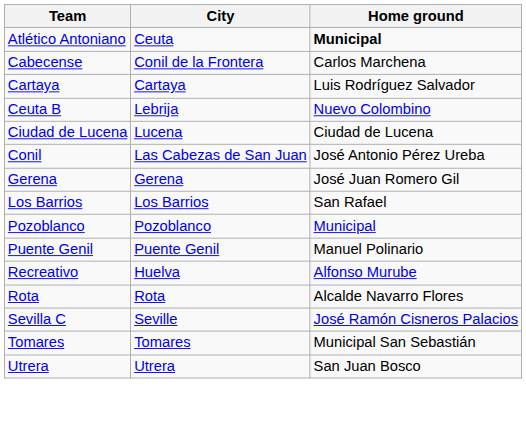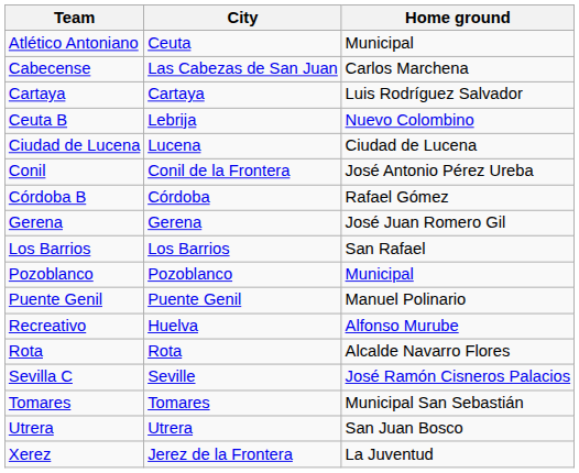 <table class="wikitable sortable">
 <tr>
 <th>Team</th>
 <th>City</th>
 <th>Home ground</th>
 </tr>
 <tr>
 <td><a href='#'>Atlético Antoniano</a></td>
 <td><a href='#'>Ceuta</a></td>
-<td><strong>Municipal</strong></td>
+<td>Municipal</td>
 </tr>
 <tr>
 <td><a href='#'>Cabecense</a></td>
-<td><a href='#'>Conil de la Frontera</a></td>
+<td><a href='#'>Las Cabezas de San Juan</a></td>
 <td>Carlos Marchena</td>
 </tr>
 <tr>
 <td><a href='#'>Cartaya</a></td>
 <td><a href='#'>Cartaya</a></td>
 <td>Luis Rodríguez Salvador</td>
 </tr>
 <tr>
 <td><a href='#'>Ceuta B</a></td>
 <td><a href='#'>Lebrija</a></td>
 <td><a href='#'>Nuevo Colombino</a></td>
 </tr>
 <tr>
 <td><a href='#'>Ciudad de Lucena</a></td>
 <td><a href='#'>Lucena</a></td>
 <td>Ciudad de Lucena</td>
 </tr>
 <tr>
 <td><a href='#'>Conil</a></td>
-<td><a href='#'>Las Cabezas de San Juan</a></td>
+<td><a href='#'>Conil de la Frontera</a></td>
 <td>José Antonio Pérez Ureba</td>
+</tr>
+<tr>
+<td><a href='#'>Córdoba B</a></td>
+<td><a href='#'>Córdoba</a></td>
+<td>Rafael Gómez</td>
 </tr>
 <tr>
 <td><a href='#'>Gerena</a></td>
 <td><a href='#'>Gerena</a></td>
 <td>José Juan Romero Gil</td>
 </tr>
 <tr>
 <td><a href='#'>Los Barrios</a></td>
 <td><a href='#'>Los Barrios</a></td>
 <td>San Rafael</td>
 </tr>
 <tr>
 <td><a href='#'>Pozoblanco</a></td>
 <td><a href='#'>Pozoblanco</a></td>
 <td><a href='#'>Municipal</a></td>
 </tr>
 <tr>
 <td><a href='#'>Puente Genil</a></td>
 <td><a href='#'>Puente Genil</a></td>
 <td>Manuel Polinario</td>
 </tr>
 <tr>
 <td><a href='#'>Recreativo</a></td>
 <td><a href='#'>Huelva</a></td>
 <td><a href='#'>Alfonso Murube</a></td>
 </tr>
 <tr>
 <td><a href='#'>Rota</a></td>
 <td><a href='#'>Rota</a></td>
 <td>Alcalde Navarro Flores</td>
 </tr>
 <tr>
 <td><a href='#'>Sevilla C</a></td>
 <td><a href='#'>Seville</a></td>
 <td><a href='#'>José Ramón Cisneros Palacios</a></td>
 </tr>
 <tr>
 <td><a href='#'>Tomares</a></td>
 <td><a href='#'>Tomares</a></td>
 <td>Municipal San Sebastián</td>
 </tr>
 <tr>
 <td><a href='#'>Utrera</a></td>
 <td><a href='#'>Utrera</a></td>
 <td>San Juan Bosco</td>
 </tr>
+<tr>
+<td><a href='#'>Xerez</a></td>
+<td><a href='#'>Jerez de la Frontera</a></td>
+<td>La Juventud</td>
+</tr>
 </table>
